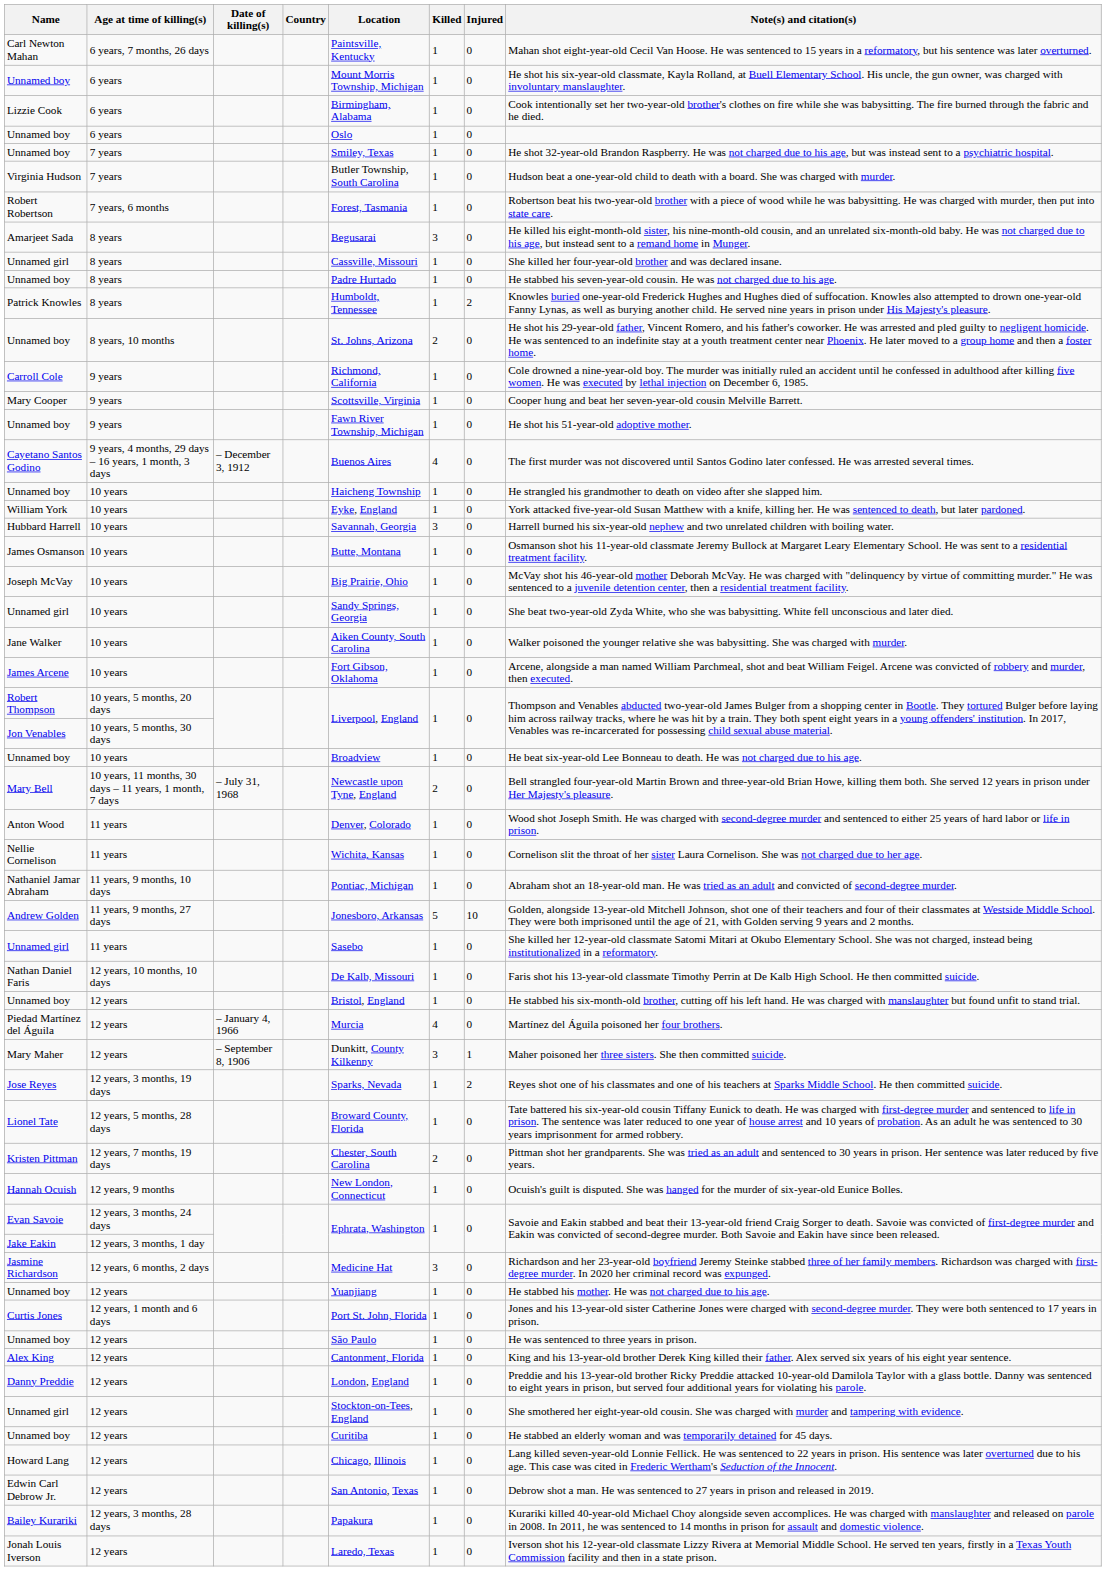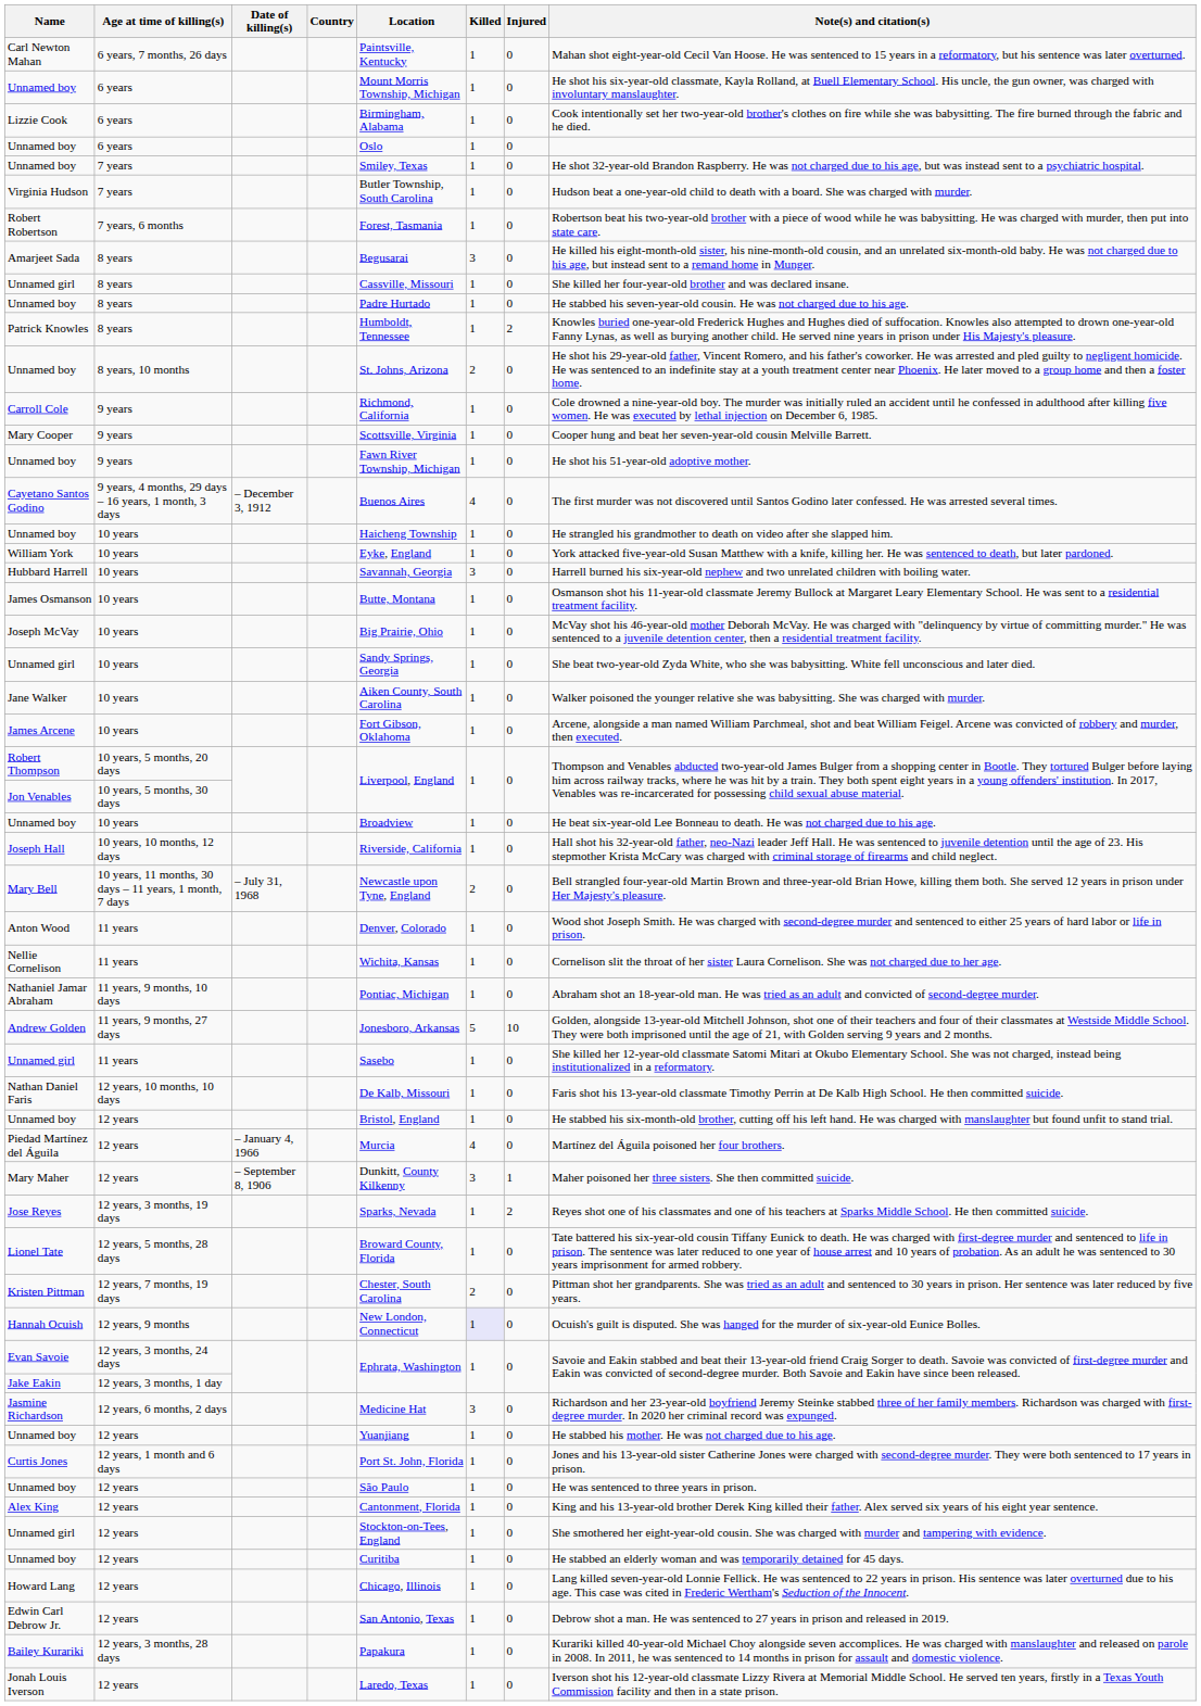 <table class="wikitable sortable">
 <tr>
 <th>Name</th>
 <th>Age at time of killing(s)</th>
 <th>Date of killing(s)</th>
 <th>Country</th>
 <th>Location</th>
 <th>Killed</th>
 <th>Injured</th>
 <th>Note(s) and citation(s)</th>
 </tr>
 <tr>
 <td>Carl Newton Mahan</td>
 <td>6 years, 7 months, 26 days</td>
 <td></td>
 <td></td>
 <td><a href='#'>Paintsville, Kentucky</a></td>
 <td>1</td>
 <td>0</td>
 <td>Mahan shot eight-year-old Cecil Van Hoose. He was sentenced to 15 years in a <a href='#'>reformatory</a>, but his sentence was later <a href='#'>overturned</a>.</td>
 </tr>
 <tr>
 <td><a href='#'>Unnamed boy</a></td>
 <td>6 years</td>
 <td></td>
 <td></td>
 <td><a href='#'>Mount Morris Township, Michigan</a></td>
 <td>1</td>
 <td>0</td>
 <td>He shot his six-year-old classmate, Kayla Rolland, at <a href='#'>Buell Elementary School</a>. His uncle, the gun owner, was charged with <a href='#'>involuntary manslaughter</a>.</td>
 </tr>
 <tr>
 <td>Lizzie Cook</td>
 <td>6 years</td>
 <td></td>
 <td></td>
 <td><a href='#'>Birmingham, Alabama</a></td>
 <td>1</td>
 <td>0</td>
 <td>Cook intentionally set her two-year-old <a href='#'>brother</a>'s clothes on fire while she was babysitting. The fire burned through the fabric and he died.</td>
 </tr>
 <tr>
 <td>Unnamed boy</td>
 <td>6 years</td>
 <td></td>
 <td></td>
 <td><a href='#'>Oslo</a></td>
 <td>1</td>
 <td>0</td>
 <td></td>
 </tr>
 <tr>
 <td>Unnamed boy</td>
 <td>7 years</td>
 <td></td>
 <td></td>
 <td><a href='#'>Smiley, Texas</a></td>
 <td>1</td>
 <td>0</td>
 <td>He shot 32-year-old Brandon Raspberry. He was <a href='#'>not charged due to his age</a>, but was instead sent to a <a href='#'>psychiatric hospital</a>.</td>
 </tr>
 <tr>
 <td>Virginia Hudson</td>
 <td>7 years</td>
 <td></td>
 <td></td>
 <td>Butler Township, <a href='#'>South Carolina</a></td>
 <td>1</td>
 <td>0</td>
 <td>Hudson beat a one-year-old child to death with a board. She was charged with <a href='#'>murder</a>.</td>
 </tr>
 <tr>
 <td>Robert Robertson</td>
 <td>7 years, 6 months</td>
 <td></td>
 <td></td>
 <td><a href='#'>Forest, Tasmania</a></td>
 <td>1</td>
 <td>0</td>
 <td>Robertson beat his two-year-old <a href='#'>brother</a> with a piece of wood while he was babysitting. He was charged with murder, then put into <a href='#'>state care</a>.</td>
 </tr>
 <tr>
 <td>Amarjeet Sada</td>
 <td>8 years</td>
 <td></td>
 <td></td>
 <td><a href='#'>Begusarai</a></td>
 <td>3</td>
 <td>0</td>
 <td>He killed his eight-month-old <a href='#'>sister</a>, his nine-month-old cousin, and an unrelated six-month-old baby. He was <a href='#'>not charged due to his age</a>, but instead sent to a <a href='#'>remand home</a> in <a href='#'>Munger</a>.</td>
 </tr>
 <tr>
 <td>Unnamed girl</td>
 <td>8 years</td>
 <td></td>
 <td></td>
 <td><a href='#'>Cassville, Missouri</a></td>
 <td>1</td>
 <td>0</td>
 <td>She killed her four-year-old <a href='#'>brother</a> and was declared insane.</td>
 </tr>
 <tr>
 <td>Unnamed boy</td>
 <td>8 years</td>
 <td></td>
 <td></td>
 <td><a href='#'>Padre Hurtado</a></td>
 <td>1</td>
 <td>0</td>
 <td>He stabbed his seven-year-old cousin. He was <a href='#'>not charged due to his age</a>.</td>
 </tr>
 <tr>
 <td>Patrick Knowles</td>
 <td>8 years</td>
 <td></td>
 <td></td>
 <td><a href='#'>Humboldt, Tennessee</a></td>
 <td>1</td>
 <td>2</td>
 <td>Knowles <a href='#'>buried</a> one-year-old Frederick Hughes and Hughes died of suffocation. Knowles also attempted to drown one-year-old Fanny Lynas, as well as burying another child. He served nine years in prison under <a href='#'>His Majesty's pleasure</a>.</td>
 </tr>
 <tr>
 <td>Unnamed boy</td>
 <td>8 years, 10 months</td>
 <td></td>
 <td></td>
 <td><a href='#'>St. Johns, Arizona</a></td>
 <td>2</td>
 <td>0</td>
 <td>He shot his 29-year-old <a href='#'>father</a>, Vincent Romero, and his father's coworker. He was arrested and pled guilty to <a href='#'>negligent homicide</a>. He was sentenced to an indefinite stay at a youth treatment center near <a href='#'>Phoenix</a>. He later moved to a <a href='#'>group home</a> and then a <a href='#'>foster home</a>.</td>
 </tr>
 <tr>
 <td><a href='#'>Carroll Cole</a></td>
 <td>9 years</td>
 <td></td>
 <td></td>
 <td><a href='#'>Richmond, California</a></td>
 <td>1</td>
 <td>0</td>
 <td>Cole drowned a nine-year-old boy. The murder was initially ruled an accident until he confessed in adulthood after killing <a href='#'>five women</a>. He was <a href='#'>executed</a> by <a href='#'>lethal injection</a> on December 6, 1985.</td>
 </tr>
 <tr>
 <td>Mary Cooper</td>
 <td>9 years</td>
 <td></td>
 <td></td>
 <td><a href='#'>Scottsville, Virginia</a></td>
 <td>1</td>
 <td>0</td>
 <td>Cooper hung and beat her seven-year-old cousin Melville Barrett.</td>
 </tr>
 <tr>
 <td>Unnamed boy</td>
 <td>9 years</td>
 <td></td>
 <td></td>
 <td><a href='#'>Fawn River Township, Michigan</a></td>
 <td>1</td>
 <td>0</td>
 <td>He shot his 51-year-old <a href='#'>adoptive mother</a>.</td>
 </tr>
 <tr>
 <td><a href='#'>Cayetano Santos Godino</a></td>
 <td>9 years, 4 months, 29 days – 16 years, 1 month, 3 days</td>
 <td> – December 3, 1912</td>
 <td></td>
 <td><a href='#'>Buenos Aires</a></td>
 <td>4</td>
 <td>0</td>
 <td>The first murder was not discovered until Santos Godino later confessed. He was arrested several times.</td>
 </tr>
 <tr>
 <td>Unnamed boy</td>
 <td>10 years</td>
 <td></td>
 <td></td>
 <td><a href='#'>Haicheng Township</a></td>
 <td>1</td>
 <td>0</td>
 <td>He strangled his grandmother to death on video after she slapped him.</td>
 </tr>
 <tr>
 <td>William York</td>
 <td>10 years</td>
 <td></td>
 <td></td>
 <td><a href='#'>Eyke</a>, <a href='#'>England</a></td>
 <td>1</td>
 <td>0</td>
 <td>York attacked five-year-old Susan Matthew with a knife, killing her. He was <a href='#'>sentenced to death</a>, but later <a href='#'>pardoned</a>.</td>
 </tr>
 <tr>
 <td>Hubbard Harrell</td>
 <td>10 years</td>
 <td></td>
 <td></td>
 <td><a href='#'>Savannah, Georgia</a></td>
 <td>3</td>
 <td>0</td>
 <td>Harrell burned his six-year-old <a href='#'>nephew</a> and two unrelated children with boiling water.</td>
 </tr>
 <tr>
 <td>James Osmanson</td>
 <td>10 years</td>
 <td></td>
 <td></td>
 <td><a href='#'>Butte, Montana</a></td>
 <td>1</td>
 <td>0</td>
 <td>Osmanson shot his 11-year-old classmate Jeremy Bullock at Margaret Leary Elementary School. He was sent to a <a href='#'>residential treatment facility</a>.</td>
 </tr>
 <tr>
 <td>Joseph McVay</td>
 <td>10 years</td>
 <td></td>
 <td></td>
 <td><a href='#'>Big Prairie, Ohio</a></td>
 <td>1</td>
 <td>0</td>
 <td>McVay shot his 46-year-old <a href='#'>mother</a> Deborah McVay. He was charged with "delinquency by virtue of committing murder." He was sentenced to a <a href='#'>juvenile detention center</a>, then a <a href='#'>residential treatment facility</a>.</td>
 </tr>
 <tr>
 <td>Unnamed girl</td>
 <td>10 years</td>
 <td></td>
 <td></td>
 <td><a href='#'>Sandy Springs, Georgia</a></td>
 <td>1</td>
 <td>0</td>
 <td>She beat two-year-old Zyda White, who she was babysitting. White fell unconscious and later died.</td>
 </tr>
 <tr>
 <td>Jane Walker</td>
 <td>10 years</td>
 <td></td>
 <td></td>
 <td><a href='#'>Aiken County, South Carolina</a></td>
 <td>1</td>
 <td>0</td>
 <td>Walker poisoned the younger relative she was babysitting. She was charged with <a href='#'>murder</a>.</td>
 </tr>
 <tr>
 <td><a href='#'>James Arcene</a></td>
 <td>10 years</td>
 <td></td>
 <td></td>
 <td><a href='#'>Fort Gibson, Oklahoma</a></td>
 <td>1</td>
 <td>0</td>
 <td>Arcene, alongside a man named William Parchmeal, shot and beat William Feigel. Arcene was convicted of <a href='#'>robbery</a> and <a href='#'>murder</a>, then <a href='#'>executed</a>.</td>
 </tr>
 <tr>
 <td><a href='#'>Robert Thompson</a></td>
 <td>10 years, 5 months, 20 days</td>
 <td rowspan="2"></td>
 <td rowspan="2"></td>
 <td rowspan="2"><a href='#'>Liverpool</a>, <a href='#'>England</a></td>
 <td rowspan="2">1</td>
 <td rowspan="2">0</td>
 <td rowspan="2">Thompson and Venables <a href='#'>abducted</a> two-year-old James Bulger from a shopping center in <a href='#'>Bootle</a>. They <a href='#'>tortured</a> Bulger before laying him across railway tracks, where he was hit by a train. They both spent eight years in a <a href='#'>young offenders' institution</a>. In 2017, Venables was re-incarcerated for possessing <a href='#'>child sexual abuse material</a>.</td>
 </tr>
 <tr>
 <td><a href='#'>Jon Venables</a></td>
 <td>10 years, 5 months, 30 days</td>
 </tr>
 <tr>
 <td>Unnamed boy</td>
 <td>10 years</td>
 <td></td>
 <td></td>
 <td><a href='#'>Broadview</a></td>
 <td>1</td>
 <td>0</td>
 <td>He beat six-year-old Lee Bonneau to death. He was <a href='#'>not charged due to his age</a>.</td>
 </tr>
 <tr>
+<td><a href='#'>Joseph Hall</a></td>
+<td>10 years, 10 months, 12 days</td>
+<td></td>
+<td></td>
+<td><a href='#'>Riverside, California</a></td>
+<td>1</td>
+<td>0</td>
+<td>Hall shot his 32-year-old <a href='#'>father</a>, <a href='#'>neo-Nazi</a> leader Jeff Hall. He was sentenced to <a href='#'>juvenile detention</a> until the age of 23. His stepmother Krista McCary was charged with <a href='#'>criminal storage of firearms</a> and child neglect.</td>
+</tr>
+<tr>
 <td><a href='#'>Mary Bell</a></td>
 <td>10 years, 11 months, 30 days – 11 years, 1 month, 7 days</td>
 <td> – July 31, 1968</td>
 <td></td>
 <td><a href='#'>Newcastle upon Tyne</a>, <a href='#'>England</a></td>
 <td>2</td>
 <td>0</td>
 <td>Bell strangled four-year-old Martin Brown and three-year-old Brian Howe, killing them both. She served 12 years in prison under <a href='#'>Her Majesty's pleasure</a>.</td>
 </tr>
 <tr>
 <td>Anton Wood</td>
 <td>11 years</td>
 <td></td>
 <td></td>
 <td><a href='#'>Denver</a>, <a href='#'>Colorado</a></td>
 <td>1</td>
 <td>0</td>
 <td>Wood shot Joseph Smith. He was charged with <a href='#'>second-degree murder</a> and sentenced to either 25 years of hard labor or <a href='#'>life in prison</a>.</td>
 </tr>
 <tr>
 <td>Nellie Cornelison</td>
 <td>11 years</td>
 <td></td>
 <td></td>
 <td><a href='#'>Wichita, Kansas</a></td>
 <td>1</td>
 <td>0</td>
 <td>Cornelison slit the throat of her <a href='#'>sister</a> Laura Cornelison. She was <a href='#'>not charged due to her age</a>.</td>
 </tr>
 <tr>
 <td>Nathaniel Jamar Abraham</td>
 <td>11 years, 9 months, 10 days</td>
 <td></td>
 <td></td>
 <td><a href='#'>Pontiac, Michigan</a></td>
 <td>1</td>
 <td>0</td>
 <td>Abraham shot an 18-year-old man. He was <a href='#'>tried as an adult</a> and convicted of <a href='#'>second-degree murder</a>.</td>
 </tr>
 <tr>
 <td><a href='#'>Andrew Golden</a></td>
 <td>11 years, 9 months, 27 days</td>
 <td></td>
 <td></td>
 <td><a href='#'>Jonesboro, Arkansas</a></td>
 <td>5</td>
 <td>10</td>
 <td>Golden, alongside 13-year-old Mitchell Johnson, shot one of their teachers and four of their classmates at <a href='#'>Westside Middle School</a>. They were both imprisoned until the age of 21, with Golden serving 9 years and 2 months.</td>
 </tr>
 <tr>
 <td><a href='#'>Unnamed girl</a></td>
 <td>11 years</td>
 <td></td>
 <td></td>
 <td><a href='#'>Sasebo</a></td>
 <td>1</td>
 <td>0</td>
 <td>She killed her 12-year-old classmate Satomi Mitari at Okubo Elementary School. She was not charged, instead being <a href='#'>institutionalized</a> in a <a href='#'>reformatory</a>.</td>
 </tr>
 <tr>
 <td>Nathan Daniel Faris</td>
 <td>12 years, 10 months, 10 days</td>
 <td></td>
 <td></td>
 <td><a href='#'>De Kalb, Missouri</a></td>
 <td>1</td>
 <td>0</td>
 <td>Faris shot his 13-year-old classmate Timothy Perrin at De Kalb High School. He then committed <a href='#'>suicide</a>.</td>
 </tr>
 <tr>
 <td>Unnamed boy</td>
 <td>12 years</td>
 <td></td>
 <td></td>
 <td><a href='#'>Bristol</a>, <a href='#'>England</a></td>
 <td>1</td>
 <td>0</td>
 <td>He stabbed his six-month-old <a href='#'>brother</a>, cutting off his left hand. He was charged with <a href='#'>manslaughter</a> but found unfit to stand trial.</td>
 </tr>
 <tr>
 <td>Piedad Martínez del Águila</td>
 <td>12 years</td>
 <td> – January 4, 1966</td>
 <td></td>
 <td><a href='#'>Murcia</a></td>
 <td>4</td>
 <td>0</td>
 <td>Martínez del Águila poisoned her <a href='#'>four brothers</a>.</td>
 </tr>
 <tr>
 <td>Mary Maher</td>
 <td>12 years</td>
 <td> – September 8, 1906</td>
 <td></td>
 <td>Dunkitt, <a href='#'>County Kilkenny</a></td>
 <td>3</td>
 <td>1</td>
 <td>Maher poisoned her <a href='#'>three sisters</a>. She then committed <a href='#'>suicide</a>.</td>
 </tr>
 <tr>
 <td><a href='#'>Jose Reyes</a></td>
 <td>12 years, 3 months, 19 days</td>
 <td></td>
 <td></td>
 <td><a href='#'>Sparks, Nevada</a></td>
 <td>1</td>
 <td>2</td>
 <td>Reyes shot one of his classmates and one of his teachers at <a href='#'>Sparks Middle School</a>. He then committed <a href='#'>suicide</a>.</td>
 </tr>
 <tr>
 <td><a href='#'>Lionel Tate</a></td>
 <td>12 years, 5 months, 28 days</td>
 <td></td>
 <td></td>
 <td><a href='#'>Broward County, Florida</a></td>
 <td>1</td>
 <td>0</td>
 <td>Tate battered his six-year-old cousin Tiffany Eunick to death. He was charged with <a href='#'>first-degree murder</a> and sentenced to <a href='#'>life in prison</a>. The sentence was later reduced to one year of <a href='#'>house arrest</a> and 10 years of <a href='#'>probation</a>. As an adult he was sentenced to 30 years imprisonment for armed robbery.</td>
 </tr>
 <tr>
 <td><a href='#'>Kristen Pittman</a></td>
 <td>12 years, 7 months, 19 days</td>
 <td></td>
 <td></td>
 <td><a href='#'>Chester, South Carolina</a></td>
 <td>2</td>
 <td>0</td>
 <td>Pittman shot her grandparents. She was <a href='#'>tried as an adult</a> and sentenced to 30 years in prison. Her sentence was later reduced by five years.</td>
 </tr>
 <tr>
 <td><a href='#'>Hannah Ocuish</a></td>
 <td>12 years, 9 months</td>
 <td></td>
 <td></td>
 <td><a href='#'>New London, Connecticut</a></td>
-<td>1</td>
+<td style="background: lavender;">1</td>
 <td>0</td>
 <td>Ocuish's guilt is disputed. She was <a href='#'>hanged</a> for the murder of six-year-old Eunice Bolles.</td>
 </tr>
 <tr>
 <td><a href='#'>Evan Savoie</a></td>
 <td>12 years, 3 months, 24 days</td>
 <td rowspan="2"></td>
 <td rowspan="2"></td>
 <td rowspan="2"><a href='#'>Ephrata, Washington</a></td>
 <td rowspan="2">1</td>
 <td rowspan="2">0</td>
 <td rowspan="2">Savoie and Eakin stabbed and beat their  13-year-old friend Craig Sorger to death. Savoie was convicted of <a href='#'>first-degree murder</a> and Eakin was convicted of second-degree murder. Both Savoie and Eakin have since been released.</td>
 </tr>
 <tr>
 <td><a href='#'>Jake Eakin</a></td>
 <td>12 years, 3 months, 1 day</td>
 </tr>
 <tr>
 <td><a href='#'>Jasmine Richardson</a></td>
 <td>12 years, 6 months, 2 days</td>
 <td></td>
 <td></td>
 <td><a href='#'>Medicine Hat</a></td>
 <td>3</td>
 <td>0</td>
 <td>Richardson and her 23-year-old <a href='#'>boyfriend</a> Jeremy Steinke stabbed <a href='#'>three of her family members</a>. Richardson was charged with <a href='#'>first-degree murder</a>. In 2020 her criminal record was <a href='#'>expunged</a>.</td>
 </tr>
 <tr>
 <td>Unnamed boy</td>
 <td>12 years</td>
 <td></td>
 <td></td>
 <td><a href='#'>Yuanjiang</a></td>
 <td>1</td>
 <td>0</td>
 <td>He stabbed his <a href='#'>mother</a>. He was <a href='#'>not charged due to his age</a>.</td>
 </tr>
 <tr>
 <td><a href='#'>Curtis Jones</a></td>
 <td>12 years, 1 month and 6 days</td>
 <td></td>
 <td></td>
 <td><a href='#'>Port St. John, Florida</a></td>
 <td>1</td>
 <td>0</td>
 <td>Jones and his 13-year-old sister Catherine Jones were charged with <a href='#'>second-degree murder</a>. They were both sentenced to 17 years in prison.</td>
 </tr>
 <tr>
 <td>Unnamed boy</td>
 <td>12 years</td>
 <td></td>
 <td></td>
 <td><a href='#'>São Paulo</a></td>
 <td>1</td>
 <td>0</td>
 <td>He was sentenced to three years in prison.</td>
 </tr>
 <tr>
 <td><a href='#'>Alex King</a></td>
 <td>12 years</td>
 <td></td>
 <td></td>
 <td><a href='#'>Cantonment, Florida</a></td>
 <td>1</td>
 <td>0</td>
 <td>King and his 13-year-old brother Derek King killed their <a href='#'>father</a>. Alex served six years of his eight year sentence.</td>
 </tr>
 <tr>
-<td><a href='#'>Danny Preddie</a></td>
-<td>12 years</td>
-<td></td>
-<td></td>
-<td><a href='#'>London</a>, <a href='#'>England</a></td>
-<td>1</td>
-<td>0</td>
-<td>Preddie and his 13-year-old brother Ricky Preddie attacked 10-year-old Damilola Taylor with a glass bottle. Danny was sentenced to eight years in prison, but served four additional years for violating his <a href='#'>parole</a>.</td>
-</tr>
-<tr>
 <td>Unnamed girl</td>
 <td>12 years</td>
 <td></td>
 <td></td>
 <td><a href='#'>Stockton-on-Tees</a>, <a href='#'>England</a></td>
 <td>1</td>
 <td>0</td>
 <td>She smothered her eight-year-old cousin. She was charged with <a href='#'>murder</a> and <a href='#'>tampering with evidence</a>.</td>
 </tr>
 <tr>
 <td>Unnamed boy</td>
 <td>12 years</td>
 <td></td>
 <td></td>
 <td><a href='#'>Curitiba</a></td>
 <td>1</td>
 <td>0</td>
 <td>He stabbed an elderly woman and was <a href='#'>temporarily detained</a> for 45 days.</td>
 </tr>
 <tr>
 <td>Howard Lang</td>
 <td>12 years</td>
 <td></td>
 <td></td>
 <td><a href='#'>Chicago</a>, <a href='#'>Illinois</a></td>
 <td>1</td>
 <td>0</td>
 <td>Lang killed seven-year-old Lonnie Fellick. He was sentenced to 22 years in prison. His sentence was later <a href='#'>overturned</a> due to his age. This case was cited in <a href='#'>Frederic Wertham</a>'s <em><a href='#'>Seduction of the Innocent</a></em>.</td>
 </tr>
 <tr>
 <td>Edwin Carl Debrow Jr.</td>
 <td>12 years</td>
 <td></td>
 <td></td>
 <td><a href='#'>San Antonio</a>, <a href='#'>Texas</a></td>
 <td>1</td>
 <td>0</td>
 <td>Debrow shot a man. He was sentenced to 27 years in prison and released in 2019.</td>
 </tr>
 <tr>
 <td><a href='#'>Bailey Kurariki</a></td>
 <td>12 years, 3 months, 28 days</td>
 <td></td>
 <td></td>
 <td><a href='#'>Papakura</a></td>
 <td>1</td>
 <td>0</td>
 <td>Kurariki killed 40-year-old Michael Choy alongside seven accomplices. He was charged with <a href='#'>manslaughter</a> and released on <a href='#'>parole</a> in 2008. In 2011, he was sentenced to 14 months in prison for <a href='#'>assault</a> and <a href='#'>domestic violence</a>.</td>
 </tr>
 <tr>
 <td>Jonah Louis Iverson</td>
 <td>12 years</td>
 <td></td>
 <td></td>
 <td><a href='#'>Laredo, Texas</a></td>
 <td>1</td>
 <td>0</td>
 <td>Iverson shot his 12-year-old classmate Lizzy Rivera at Memorial Middle School. He served ten years, firstly in a <a href='#'>Texas Youth Commission</a> facility and then in a state prison.</td>
 </tr>
 </table>
